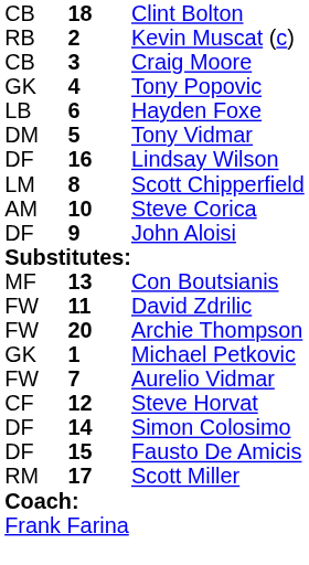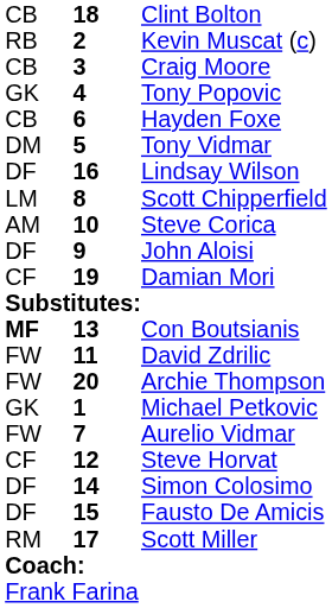 <table cellspacing="0" cellpadding="0" style="font-size:90%; margin:0.2em auto;">
 <tr>
 <th width="25"></th>
 <th width="25"></th>
 </tr>
 <tr>
 <td>CB</td>
 <td><strong>18</strong></td>
 <td><a href='#'>Clint Bolton</a></td>
 </tr>
 <tr>
 <td>RB</td>
 <td><strong>2</strong></td>
 <td><a href='#'>Kevin Muscat</a> (<a href='#'>c</a>)</td>
 </tr>
 <tr>
 <td>CB</td>
 <td><strong>3</strong></td>
 <td><a href='#'>Craig Moore</a></td>
 </tr>
 <tr>
 <td>GK</td>
 <td><strong>4</strong></td>
 <td><a href='#'>Tony Popovic</a></td>
 </tr>
 <tr>
-<td>LB</td>
+<td>CB</td>
 <td><strong>6</strong></td>
 <td><a href='#'>Hayden Foxe</a></td>
 </tr>
 <tr>
 <td>DM</td>
 <td><strong>5</strong></td>
 <td><a href='#'>Tony Vidmar</a></td>
 </tr>
 <tr>
 <td>DF</td>
 <td><strong>16</strong></td>
 <td><a href='#'>Lindsay Wilson</a></td>
 </tr>
 <tr>
 <td>LM</td>
 <td><strong>8</strong></td>
 <td><a href='#'>Scott Chipperfield</a></td>
 </tr>
 <tr>
 <td>AM</td>
 <td><strong>10</strong></td>
 <td><a href='#'>Steve Corica</a></td>
 <td></td>
 <td></td>
 </tr>
 <tr>
 <td>DF</td>
 <td><strong>9</strong></td>
 <td><a href='#'>John Aloisi</a></td>
 <td></td>
 <td></td>
 </tr>
 <tr>
+<td>CF</td>
+<td><strong>19</strong></td>
+<td><a href='#'>Damian Mori</a></td>
+<td></td>
+<td></td>
+</tr>
+<tr>
 <td colspan=2><strong>Substitutes:</strong></td>
 </tr>
 <tr>
-<td>MF</td>
+<td><strong>MF</strong></td>
 <td><strong>13</strong></td>
 <td><a href='#'>Con Boutsianis</a></td>
 <td></td>
 <td></td>
 </tr>
 <tr>
 <td>FW</td>
 <td><strong>11</strong></td>
 <td><a href='#'>David Zdrilic</a></td>
 <td></td>
 <td></td>
 </tr>
 <tr>
 <td>FW</td>
 <td><strong>20</strong></td>
 <td><a href='#'>Archie Thompson</a></td>
 <td></td>
 <td></td>
 </tr>
 <tr>
 <td>GK</td>
 <td><strong>1</strong></td>
 <td><a href='#'>Michael Petkovic</a></td>
 </tr>
 <tr>
 <td>FW</td>
 <td><strong>7</strong></td>
 <td><a href='#'>Aurelio Vidmar</a></td>
 </tr>
 <tr>
 <td>CF</td>
 <td><strong>12</strong></td>
 <td><a href='#'>Steve Horvat</a></td>
 </tr>
 <tr>
 <td>DF</td>
 <td><strong>14</strong></td>
 <td><a href='#'>Simon Colosimo</a></td>
 </tr>
 <tr>
 <td>DF</td>
 <td><strong>15</strong></td>
 <td><a href='#'>Fausto De Amicis</a></td>
 </tr>
 <tr>
 <td>RM</td>
 <td><strong>17</strong></td>
 <td><a href='#'>Scott Miller</a></td>
 </tr>
 <tr>
 <td colspan=3><strong>Coach:</strong></td>
 </tr>
 <tr>
 <td colspan=4><a href='#'>Frank Farina</a></td>
 </tr>
 </table>
